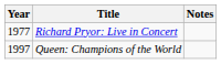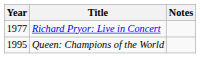 <table class="wikitable sortable">
 <tr>
 <th>Year</th>
 <th>Title</th>
 <th>Notes</th>
 </tr>
 <tr>
 <td>1977</td>
 <td><em><a href='#'>Richard Pryor: Live in Concert</a></em></td>
 <td></td>
 </tr>
 <tr>
-<td>1997</td>
+<td>1995</td>
 <td><em>Queen: Champions of the World</em></td>
 <td></td>
 </tr>
 </table>
